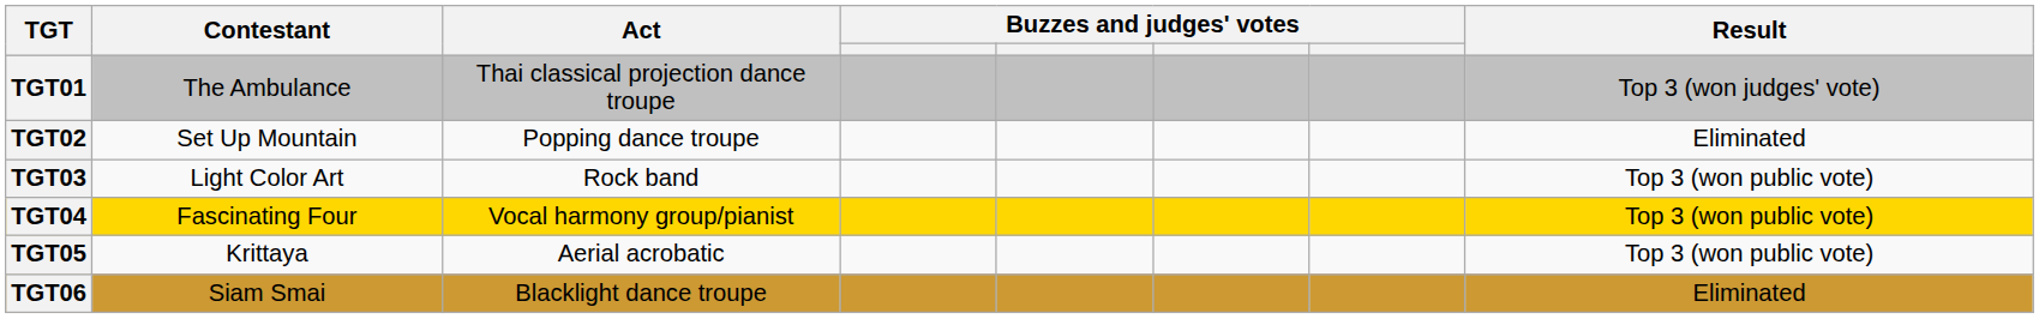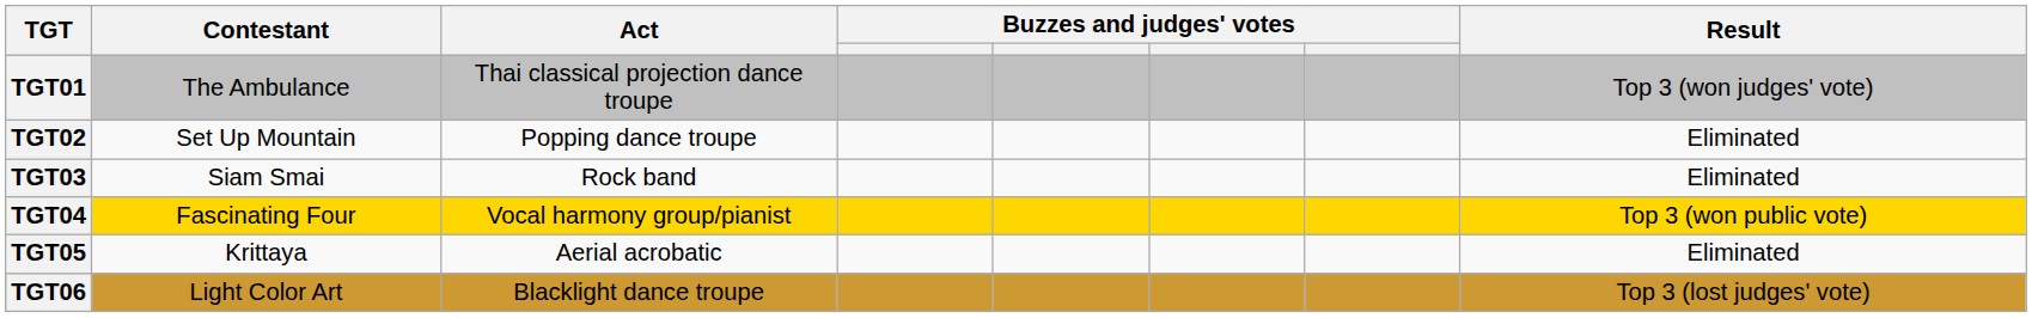 <table class="wikitable plainrowheaders sortable" style="text-align:center;">
 <tr>
 <th scope="col" rowspan="2"  style="width:1em;">TGT</th>
 <th scope="col" rowspan="2"  style="width:14em;">Contestant</th>
 <th scope="col" rowspan="2" class="unsortable"  style="width:16em;">Act</th>
 <th scope="col" colspan="4" class="unsortable" style="width:24em;">Buzzes and judges' votes</th>
 <th scope="col" rowspan="2" style="width:23em;">Result</th>
 </tr>
 <tr>
 <th scope="col" style="width:6em;"></th>
 <th scope="col" style="width:6em;"></th>
 <th scope="col" style="width:6em;"></th>
 <th scope="col" style="width:6em;"></th>
 </tr>
 <tr bgcolor=silver>
 <th>TGT01</th>
 <td>The Ambulance</td>
 <td>Thai classical projection dance troupe</td>
 <td></td>
 <td></td>
 <td></td>
 <td></td>
 <td>Top 3 (won judges' vote)</td>
 </tr>
 <tr>
 <th>TGT02</th>
 <td>Set Up Mountain</td>
 <td>Popping dance troupe</td>
 <td></td>
 <td></td>
 <td></td>
 <td></td>
 <td>Eliminated</td>
 </tr>
 <tr>
 <th>TGT03</th>
-<td>Light Color Art</td>
+<td>Siam Smai</td>
 <td>Rock band</td>
 <td></td>
 <td></td>
 <td></td>
 <td></td>
-<td>Top 3 (won public vote)</td>
+<td>Eliminated</td>
 </tr>
 <tr bgcolor=gold>
 <th>TGT04</th>
 <td>Fascinating Four</td>
 <td>Vocal harmony group/pianist</td>
 <td></td>
 <td></td>
 <td></td>
 <td></td>
 <td>Top 3 (won public vote)</td>
 </tr>
 <tr>
 <th>TGT05</th>
 <td>Krittaya</td>
 <td>Aerial acrobatic</td>
 <td></td>
 <td></td>
 <td></td>
 <td></td>
-<td>Top 3 (won public vote)</td>
+<td>Eliminated</td>
 </tr>
 <tr bgcolor=#cc9933>
 <th>TGT06</th>
-<td>Siam Smai</td>
+<td>Light Color Art</td>
 <td>Blacklight dance troupe</td>
 <td></td>
 <td></td>
 <td></td>
 <td></td>
-<td>Eliminated</td>
+<td>Top 3 (lost judges' vote)</td>
 </tr>
 </table>
